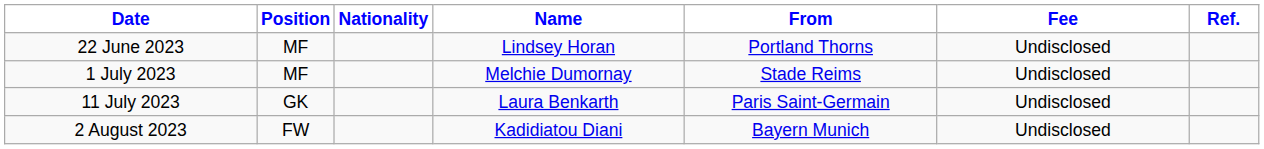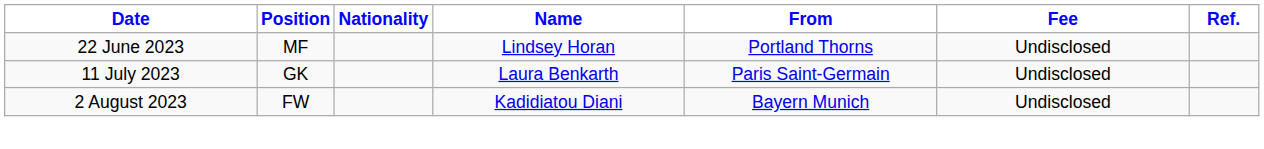 <table class="wikitable" style="text-align:center; font-size:90%; ">
 <tr>
 <th style="background:#FFFFFF; color:blue; width:200px;">Date</th>
 <th style="background:#FFFFFF; color:blue; width:50px;">Position</th>
 <th style="background:#FFFFFF; color:blue; width:50px;">Nationality</th>
 <th style="background:#FFFFFF; color:blue; width:200px;">Name</th>
 <th style="background:#FFFFFF; color:blue; width:200px;">From</th>
 <th style="background:#FFFFFF; color:blue; width:200px;">Fee</th>
 <th style="background:#FFFFFF; color:blue; width:50px;">Ref.</th>
 </tr>
 <tr>
 <td>22 June 2023</td>
 <td>MF</td>
 <td></td>
 <td><a href='#'>Lindsey Horan</a></td>
 <td><a href='#'>Portland Thorns</a></td>
-<td>Undisclosed</td>
-<td></td>
-</tr>
-<tr>
-<td>1 July 2023</td>
-<td>MF</td>
-<td></td>
-<td><a href='#'>Melchie Dumornay</a></td>
-<td><a href='#'>Stade Reims</a></td>
 <td>Undisclosed</td>
 <td></td>
 </tr>
 <tr>
 <td>11 July 2023</td>
 <td>GK</td>
 <td></td>
 <td><a href='#'>Laura Benkarth</a></td>
 <td><a href='#'>Paris Saint-Germain</a></td>
 <td>Undisclosed</td>
 <td></td>
 </tr>
 <tr>
 <td>2 August 2023</td>
 <td>FW</td>
 <td></td>
 <td><a href='#'>Kadidiatou Diani</a></td>
 <td><a href='#'>Bayern Munich</a></td>
 <td>Undisclosed</td>
 <td></td>
 </tr>
 </table>
